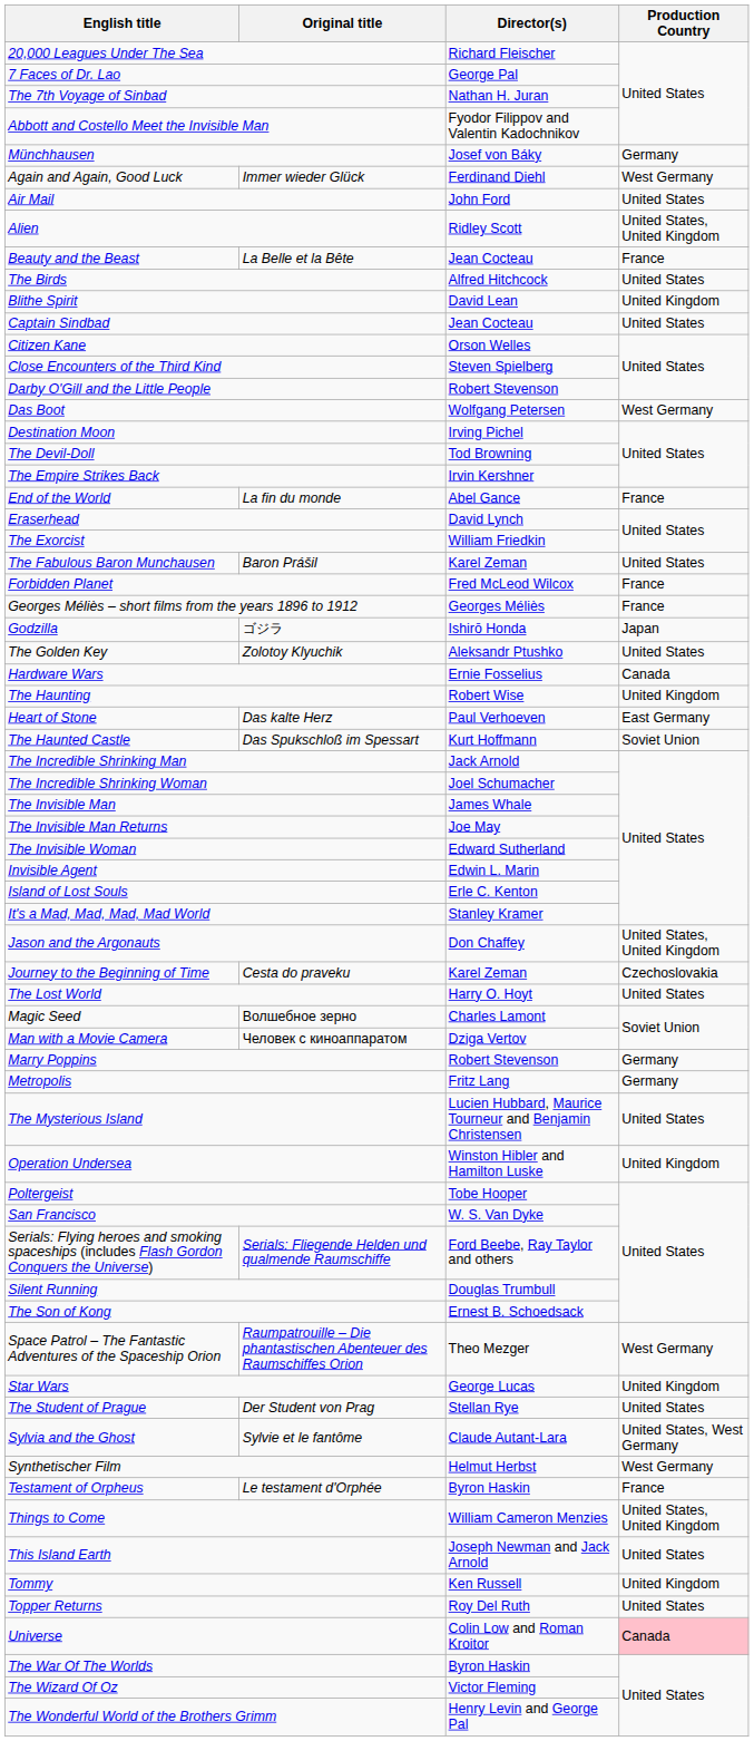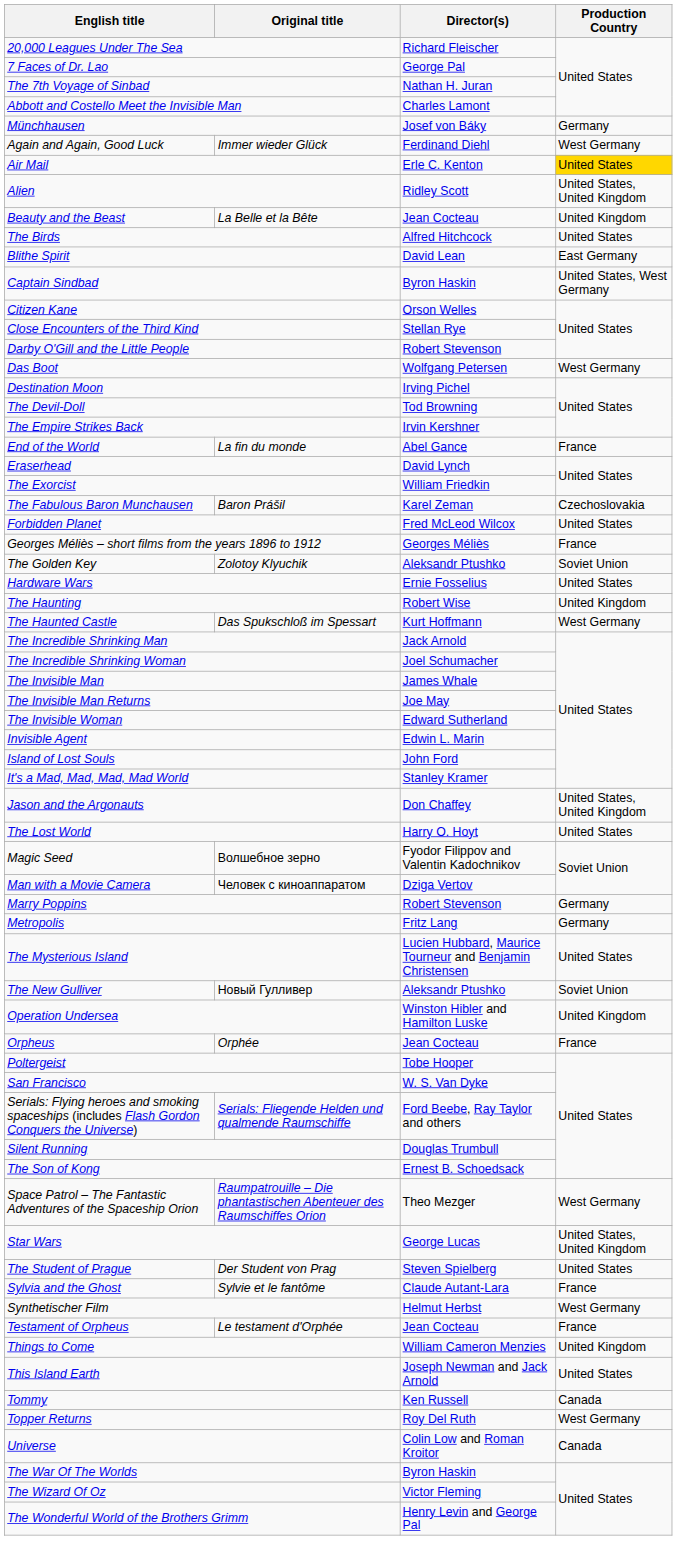 <table class="wikitable">
 <tr>
 <th>English title</th>
 <th>Original title</th>
 <th>Director(s)</th>
 <th>Production Country</th>
 </tr>
 <tr>
 <td colspan="2"><em><a href='#'>20,000 Leagues Under The Sea</a></em></td>
 <td><a href='#'>Richard Fleischer</a></td>
 <td rowspan="4">United States</td>
 </tr>
 <tr>
 <td colspan="2"><em><a href='#'>7 Faces of Dr. Lao</a></em></td>
 <td><a href='#'>George Pal</a></td>
 </tr>
 <tr>
 <td colspan="2"><em><a href='#'>The 7th Voyage of Sinbad</a></em></td>
 <td><a href='#'>Nathan H. Juran</a></td>
 </tr>
 <tr>
 <td colspan="2"><em><a href='#'>Abbott and Costello Meet the Invisible Man</a></em></td>
-<td>Fyodor Filippov and Valentin Kadochnikov</td>
+<td><a href='#'>Charles Lamont</a></td>
 </tr>
 <tr>
 <td colspan="2"><em><a href='#'>Münchhausen</a></em></td>
 <td><a href='#'>Josef von Báky</a></td>
 <td>Germany</td>
 </tr>
 <tr>
 <td><em>Again and Again, Good Luck</em></td>
 <td><em>Immer wieder Glück</em></td>
 <td><a href='#'>Ferdinand Diehl</a></td>
 <td>West Germany</td>
 </tr>
 <tr>
 <td colspan="2"><em><a href='#'>Air Mail</a></em></td>
-<td><a href='#'>John Ford</a></td>
-<td>United States</td>
+<td><a href='#'>Erle C. Kenton</a></td>
+<td style="background: gold;">United States</td>
 </tr>
 <tr>
 <td colspan="2"><em><a href='#'>Alien</a></em></td>
 <td><a href='#'>Ridley Scott</a></td>
 <td>United States, United Kingdom</td>
 </tr>
 <tr>
 <td><em><a href='#'>Beauty and the Beast</a></em></td>
 <td><em>La Belle et la Bête</em></td>
 <td><a href='#'>Jean Cocteau</a></td>
-<td>France</td>
+<td>United Kingdom</td>
 </tr>
 <tr>
 <td colspan="2"><em><a href='#'>The Birds</a></em></td>
 <td><a href='#'>Alfred Hitchcock</a></td>
 <td>United States</td>
 </tr>
 <tr>
 <td colspan="2"><em><a href='#'>Blithe Spirit</a></em></td>
 <td><a href='#'>David Lean</a></td>
-<td>United Kingdom</td>
+<td>East Germany</td>
 </tr>
 <tr>
 <td colspan="2"><em><a href='#'>Captain Sindbad</a></em></td>
-<td><a href='#'>Jean Cocteau</a></td>
-<td>United States</td>
+<td><a href='#'>Byron Haskin</a></td>
+<td>United States, West Germany</td>
 </tr>
 <tr>
 <td colspan="2"><em><a href='#'>Citizen Kane</a></em></td>
 <td><a href='#'>Orson Welles</a></td>
 <td rowspan="3">United States</td>
 </tr>
 <tr>
 <td colspan="2"><em><a href='#'>Close Encounters of the Third Kind</a></em></td>
-<td><a href='#'>Steven Spielberg</a></td>
+<td><a href='#'>Stellan Rye</a></td>
 </tr>
 <tr>
 <td colspan="2"><em><a href='#'>Darby O'Gill and the Little People</a></em></td>
 <td><a href='#'>Robert Stevenson</a></td>
 </tr>
 <tr>
 <td colspan="2"><em><a href='#'>Das Boot</a></em></td>
 <td><a href='#'>Wolfgang Petersen</a></td>
 <td>West Germany</td>
 </tr>
 <tr>
 <td colspan="2"><em><a href='#'>Destination Moon</a></em></td>
 <td><a href='#'>Irving Pichel</a></td>
 <td rowspan="3">United States</td>
 </tr>
 <tr>
 <td colspan="2"><em><a href='#'>The Devil-Doll</a></em></td>
 <td><a href='#'>Tod Browning</a></td>
 </tr>
 <tr>
 <td colspan="2"><em><a href='#'>The Empire Strikes Back</a></em></td>
 <td><a href='#'>Irvin Kershner</a></td>
 </tr>
 <tr>
 <td><em><a href='#'>End of the World</a></em></td>
 <td><em>La fin du monde</em></td>
 <td><a href='#'>Abel Gance</a></td>
 <td>France</td>
 </tr>
 <tr>
 <td colspan="2"><em><a href='#'>Eraserhead</a></em></td>
 <td><a href='#'>David Lynch</a></td>
 <td rowspan="2">United States</td>
 </tr>
 <tr>
 <td colspan="2"><em><a href='#'>The Exorcist</a></em></td>
 <td><a href='#'>William Friedkin</a></td>
 </tr>
 <tr>
 <td><em><a href='#'>The Fabulous Baron Munchausen</a></em></td>
 <td><em>Baron Prášil</em></td>
 <td><a href='#'>Karel Zeman</a></td>
-<td>United States</td>
+<td>Czechoslovakia</td>
 </tr>
 <tr>
 <td colspan="2"><em><a href='#'>Forbidden Planet</a></em></td>
 <td><a href='#'>Fred McLeod Wilcox</a></td>
-<td>France</td>
+<td>United States</td>
 </tr>
 <tr>
 <td colspan="2"><em>Georges Méliès – short films from the years 1896 to 1912</em></td>
 <td><a href='#'>Georges Méliès</a></td>
 <td>France</td>
 </tr>
 <tr>
-<td><em><a href='#'>Godzilla</a></em></td>
-<td>ゴジラ</td>
-<td><a href='#'>Ishirō Honda</a></td>
-<td>Japan</td>
-</tr>
-<tr>
 <td><em>The Golden Key</em></td>
 <td><em>Zolotoy Klyuchik</em></td>
 <td><a href='#'>Aleksandr Ptushko</a></td>
-<td>United States</td>
+<td>Soviet Union</td>
 </tr>
 <tr>
 <td colspan="2"><em><a href='#'>Hardware Wars</a></em></td>
 <td><a href='#'>Ernie Fosselius</a></td>
-<td>Canada</td>
+<td>United States</td>
 </tr>
 <tr>
 <td colspan="2"><em><a href='#'>The Haunting</a></em></td>
 <td><a href='#'>Robert Wise</a></td>
 <td>United Kingdom</td>
 </tr>
 <tr>
-<td><em><a href='#'>Heart of Stone</a></em></td>
-<td><em>Das kalte Herz</em></td>
-<td><a href='#'>Paul Verhoeven</a></td>
-<td>East Germany</td>
-</tr>
-<tr>
 <td><em><a href='#'>The Haunted Castle</a></em></td>
 <td><em>Das Spukschloß im Spessart</em></td>
 <td><a href='#'>Kurt Hoffmann</a></td>
-<td>Soviet Union</td>
+<td>West Germany</td>
 </tr>
 <tr>
 <td colspan="2"><em><a href='#'>The Incredible Shrinking Man</a></em></td>
 <td><a href='#'>Jack Arnold</a></td>
 <td rowspan="8">United States</td>
 </tr>
 <tr>
 <td colspan="2"><em><a href='#'>The Incredible Shrinking Woman</a></em></td>
 <td><a href='#'>Joel Schumacher</a></td>
 </tr>
 <tr>
 <td colspan="2"><em><a href='#'>The Invisible Man</a></em></td>
 <td><a href='#'>James Whale</a></td>
 </tr>
 <tr>
 <td colspan="2"><em><a href='#'>The Invisible Man Returns</a></em></td>
 <td><a href='#'>Joe May</a></td>
 </tr>
 <tr>
 <td colspan="2"><em><a href='#'>The Invisible Woman</a></em></td>
 <td><a href='#'>Edward Sutherland</a></td>
 </tr>
 <tr>
 <td colspan="2"><em><a href='#'>Invisible Agent</a></em></td>
 <td><a href='#'>Edwin L. Marin</a></td>
 </tr>
 <tr>
 <td colspan="2"><em><a href='#'>Island of Lost Souls</a></em></td>
-<td><a href='#'>Erle C. Kenton</a></td>
+<td><a href='#'>John Ford</a></td>
 </tr>
 <tr>
 <td colspan="2"><em><a href='#'>It's a Mad, Mad, Mad, Mad World</a></em></td>
 <td><a href='#'>Stanley Kramer</a></td>
 </tr>
 <tr>
 <td colspan="2"><em><a href='#'>Jason and the Argonauts</a></em></td>
 <td><a href='#'>Don Chaffey</a></td>
 <td>United States, United Kingdom</td>
 </tr>
 <tr>
-<td><em><a href='#'>Journey to the Beginning of Time</a></em></td>
-<td><em>Cesta do praveku</em></td>
-<td><a href='#'>Karel Zeman</a></td>
-<td>Czechoslovakia</td>
-</tr>
-<tr>
 <td colspan="2"><em><a href='#'>The Lost World</a></em></td>
 <td><a href='#'>Harry O. Hoyt</a></td>
 <td>United States</td>
 </tr>
 <tr>
 <td><em>Magic Seed</em></td>
 <td>Волшебное зерно</td>
-<td><a href='#'>Charles Lamont</a></td>
+<td>Fyodor Filippov and Valentin Kadochnikov</td>
 <td rowspan="2">Soviet Union</td>
 </tr>
 <tr>
 <td><em><a href='#'>Man with a Movie Camera</a></em></td>
 <td>Человек с киноаппаратом</td>
 <td><a href='#'>Dziga Vertov</a></td>
 </tr>
 <tr>
 <td colspan="2"><em><a href='#'>Marry Poppins</a></em></td>
 <td><a href='#'>Robert Stevenson</a></td>
 <td>Germany</td>
 </tr>
 <tr>
 <td colspan="2"><em><a href='#'>Metropolis</a></em></td>
 <td><a href='#'>Fritz Lang</a></td>
 <td>Germany</td>
 </tr>
 <tr>
 <td colspan="2"><em><a href='#'>The Mysterious Island</a></em></td>
 <td><a href='#'>Lucien Hubbard</a>, <a href='#'>Maurice Tourneur</a> and <a href='#'>Benjamin Christensen</a></td>
 <td>United States</td>
 </tr>
 <tr>
+<td><em><a href='#'>The New Gulliver</a></em></td>
+<td>Новый Гулливер</td>
+<td><a href='#'>Aleksandr Ptushko</a></td>
+<td>Soviet Union</td>
+</tr>
+<tr>
 <td colspan="2"><em><a href='#'>Operation Undersea</a></em></td>
 <td><a href='#'>Winston Hibler</a> and <a href='#'>Hamilton Luske</a></td>
 <td>United Kingdom</td>
+</tr>
+<tr>
+<td><em><a href='#'>Orpheus</a></em></td>
+<td><em>Orphée</em></td>
+<td><a href='#'>Jean Cocteau</a></td>
+<td>France</td>
 </tr>
 <tr>
 <td colspan="2"><em><a href='#'>Poltergeist</a></em></td>
 <td><a href='#'>Tobe Hooper</a></td>
 <td rowspan="5">United States</td>
 </tr>
 <tr>
 <td colspan="2"><em><a href='#'>San Francisco</a></em></td>
 <td><a href='#'>W. S. Van Dyke</a></td>
 </tr>
 <tr>
 <td><em>Serials: Flying heroes and smoking spaceships</em> (includes <em><a href='#'>Flash Gordon Conquers the Universe</a></em>)</td>
 <td><em><a href='#'>Serials: Fliegende Helden und qualmende Raumschiffe</a></em></td>
 <td><a href='#'>Ford Beebe</a>, <a href='#'>Ray Taylor</a> and others</td>
 </tr>
 <tr>
 <td colspan="2"><em><a href='#'>Silent Running</a></em></td>
 <td><a href='#'>Douglas Trumbull</a></td>
 </tr>
 <tr>
 <td colspan="2"><em><a href='#'>The Son of Kong</a></em></td>
 <td><a href='#'>Ernest B. Schoedsack</a></td>
 </tr>
 <tr>
 <td><em>Space Patrol – The Fantastic Adventures of the Spaceship Orion</em></td>
 <td><em><a href='#'>Raumpatrouille – Die phantastischen Abenteuer des Raumschiffes Orion</a></em></td>
 <td>Theo Mezger</td>
 <td>West Germany</td>
 </tr>
 <tr>
 <td colspan="2"><em><a href='#'>Star Wars</a></em></td>
 <td><a href='#'>George Lucas</a></td>
-<td>United Kingdom</td>
+<td>United States, United Kingdom</td>
 </tr>
 <tr>
 <td><em><a href='#'>The Student of Prague</a></em></td>
 <td><em>Der Student von Prag</em></td>
-<td><a href='#'>Stellan Rye</a></td>
+<td><a href='#'>Steven Spielberg</a></td>
 <td>United States</td>
 </tr>
 <tr>
 <td><em><a href='#'>Sylvia and the Ghost</a></em></td>
 <td><em>Sylvie et le fantôme</em></td>
 <td><a href='#'>Claude Autant-Lara</a></td>
-<td>United States, West Germany</td>
+<td>France</td>
 </tr>
 <tr>
 <td colspan="2"><em>Synthetischer Film</em></td>
 <td><a href='#'>Helmut Herbst</a></td>
 <td>West Germany</td>
 </tr>
 <tr>
 <td><em><a href='#'>Testament of Orpheus</a></em></td>
 <td><em>Le testament d'Orphée</em></td>
-<td><a href='#'>Byron Haskin</a></td>
+<td><a href='#'>Jean Cocteau</a></td>
 <td>France</td>
 </tr>
 <tr>
 <td colspan="2"><em><a href='#'>Things to Come</a></em></td>
 <td><a href='#'>William Cameron Menzies</a></td>
-<td>United States, United Kingdom</td>
+<td>United Kingdom</td>
 </tr>
 <tr>
 <td colspan="2"><em><a href='#'>This Island Earth</a></em></td>
 <td><a href='#'>Joseph Newman</a> and <a href='#'>Jack Arnold</a></td>
 <td>United States</td>
 </tr>
 <tr>
 <td colspan="2"><em><a href='#'>Tommy</a></em></td>
 <td><a href='#'>Ken Russell</a></td>
-<td>United Kingdom</td>
+<td>Canada</td>
 </tr>
 <tr>
 <td colspan="2"><em><a href='#'>Topper Returns</a></em></td>
 <td><a href='#'>Roy Del Ruth</a></td>
-<td>United States</td>
+<td>West Germany</td>
 </tr>
 <tr>
 <td colspan="2"><em><a href='#'>Universe</a></em></td>
 <td><a href='#'>Colin Low</a> and <a href='#'>Roman Kroitor</a></td>
-<td style="background: pink;">Canada</td>
+<td>Canada</td>
 </tr>
 <tr>
 <td colspan="2"><em><a href='#'>The War Of The Worlds</a></em></td>
 <td><a href='#'>Byron Haskin</a></td>
 <td rowspan="3">United States</td>
 </tr>
 <tr>
 <td colspan="2"><em><a href='#'>The Wizard Of Oz</a></em></td>
 <td><a href='#'>Victor Fleming</a></td>
 </tr>
 <tr>
 <td colspan="2"><em><a href='#'>The Wonderful World of the Brothers Grimm</a></em></td>
 <td><a href='#'>Henry Levin</a> and <a href='#'>George Pal</a></td>
 </tr>
 </table>
